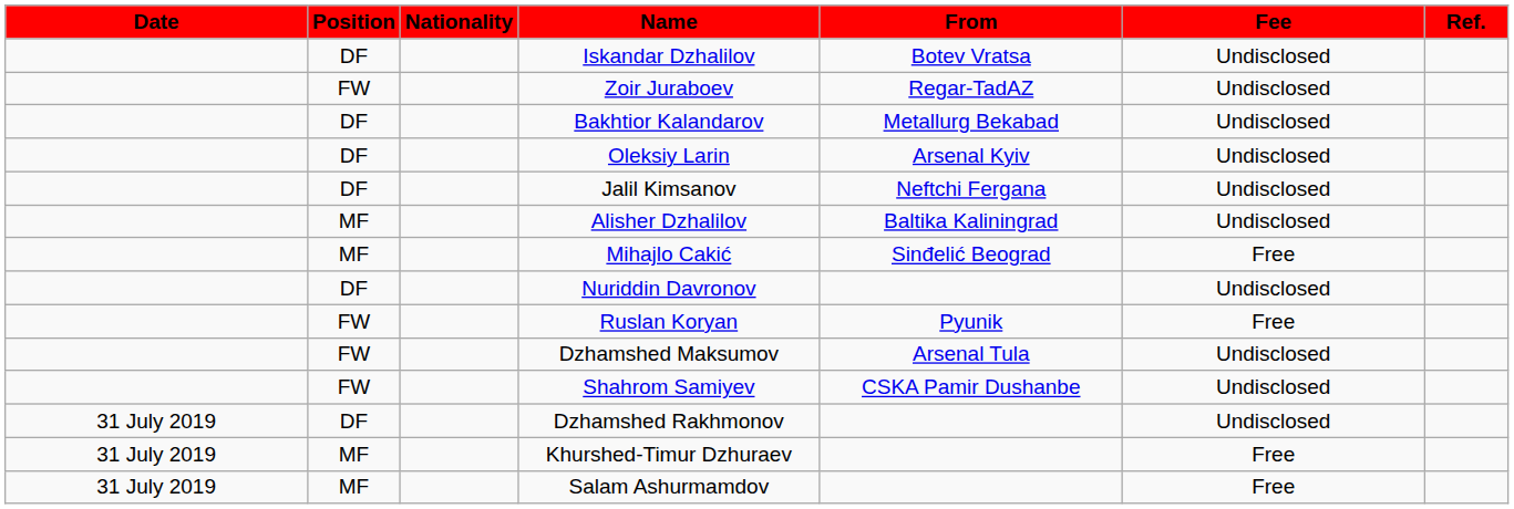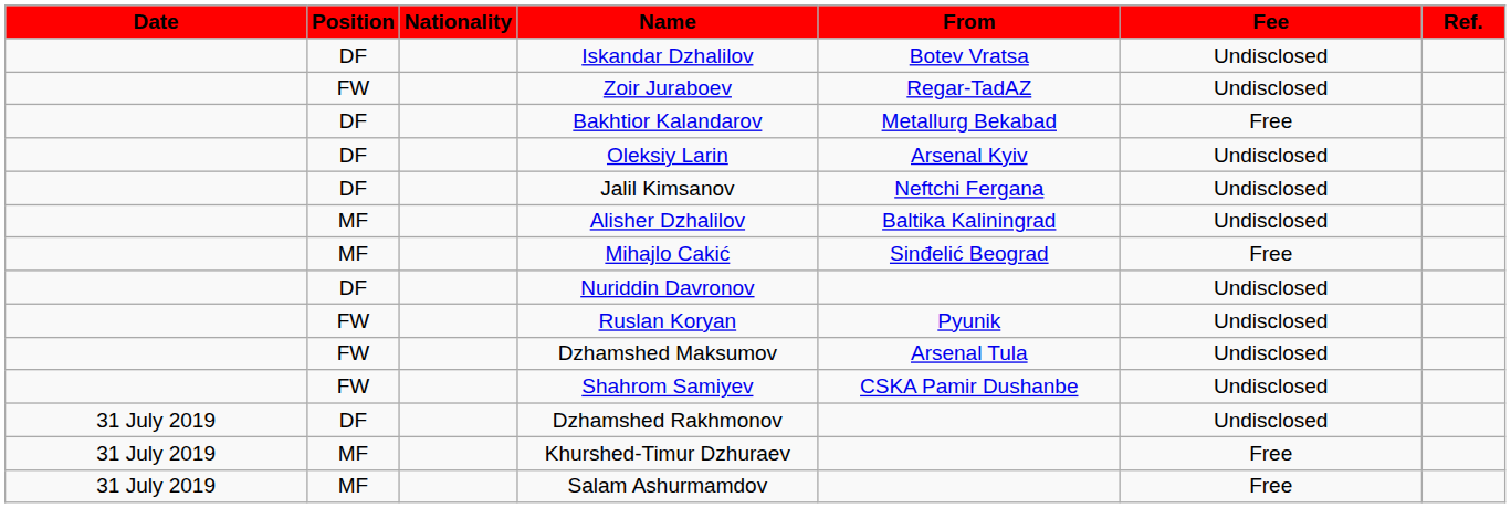 <table class="wikitable"  style="text-align:center; font-size:90%; ">
 <tr>
 <th style="background:#FF0000; color:#000000; width:200px;">Date</th>
 <th style="background:#FF0000; color:#000000; width:50px;">Position</th>
 <th style="background:#FF0000; color:#000000; width:50px;">Nationality</th>
 <th style="background:#FF0000; color:#000000; width:200px;">Name</th>
 <th style="background:#FF0000; color:#000000; width:200px;">From</th>
 <th style="background:#FF0000; color:#000000; width:200px;">Fee</th>
 <th style="background:#FF0000; color:#000000; width:50px;">Ref.</th>
 </tr>
 <tr>
 <td></td>
 <td>DF</td>
 <td></td>
 <td><a href='#'>Iskandar Dzhalilov</a></td>
 <td><a href='#'>Botev Vratsa</a></td>
 <td>Undisclosed</td>
 <td></td>
 </tr>
 <tr>
 <td></td>
 <td>FW</td>
 <td></td>
 <td><a href='#'>Zoir Juraboev</a></td>
 <td><a href='#'>Regar-TadAZ</a></td>
 <td>Undisclosed</td>
 <td></td>
 </tr>
 <tr>
 <td></td>
 <td>DF</td>
 <td></td>
 <td><a href='#'>Bakhtior Kalandarov</a></td>
 <td><a href='#'>Metallurg Bekabad</a></td>
-<td>Undisclosed</td>
+<td>Free</td>
 <td></td>
 </tr>
 <tr>
 <td></td>
 <td>DF</td>
 <td></td>
 <td><a href='#'>Oleksiy Larin</a></td>
 <td><a href='#'>Arsenal Kyiv</a></td>
 <td>Undisclosed</td>
 <td></td>
 </tr>
 <tr>
 <td></td>
 <td>DF</td>
 <td></td>
 <td>Jalil Kimsanov</td>
 <td><a href='#'>Neftchi Fergana</a></td>
 <td>Undisclosed</td>
 <td></td>
 </tr>
 <tr>
 <td></td>
 <td>MF</td>
 <td></td>
 <td><a href='#'>Alisher Dzhalilov</a></td>
 <td><a href='#'>Baltika Kaliningrad</a></td>
 <td>Undisclosed</td>
 <td></td>
 </tr>
 <tr>
 <td></td>
 <td>MF</td>
 <td></td>
 <td><a href='#'>Mihajlo Cakić</a></td>
 <td><a href='#'>Sinđelić Beograd</a></td>
 <td>Free</td>
 <td></td>
 </tr>
 <tr>
 <td></td>
 <td>DF</td>
 <td></td>
 <td><a href='#'>Nuriddin Davronov</a></td>
 <td></td>
 <td>Undisclosed</td>
 <td></td>
 </tr>
 <tr>
 <td></td>
 <td>FW</td>
 <td></td>
 <td><a href='#'>Ruslan Koryan</a></td>
 <td><a href='#'>Pyunik</a></td>
-<td>Free</td>
+<td>Undisclosed</td>
 <td></td>
 </tr>
 <tr>
 <td></td>
 <td>FW</td>
 <td></td>
 <td>Dzhamshed Maksumov</td>
 <td><a href='#'>Arsenal Tula</a></td>
 <td>Undisclosed</td>
 <td></td>
 </tr>
 <tr>
 <td></td>
 <td>FW</td>
 <td></td>
 <td><a href='#'>Shahrom Samiyev</a></td>
 <td><a href='#'>CSKA Pamir Dushanbe</a></td>
 <td>Undisclosed</td>
 <td></td>
 </tr>
 <tr>
 <td>31 July 2019</td>
 <td>DF</td>
 <td></td>
 <td>Dzhamshed Rakhmonov</td>
 <td></td>
 <td>Undisclosed</td>
 <td></td>
 </tr>
 <tr>
 <td>31 July 2019</td>
 <td>MF</td>
 <td></td>
 <td>Khurshed-Timur Dzhuraev</td>
 <td></td>
 <td>Free</td>
 <td></td>
 </tr>
 <tr>
 <td>31 July 2019</td>
 <td>MF</td>
 <td></td>
 <td>Salam Ashurmamdov</td>
 <td></td>
 <td>Free</td>
 <td></td>
 </tr>
 </table>
